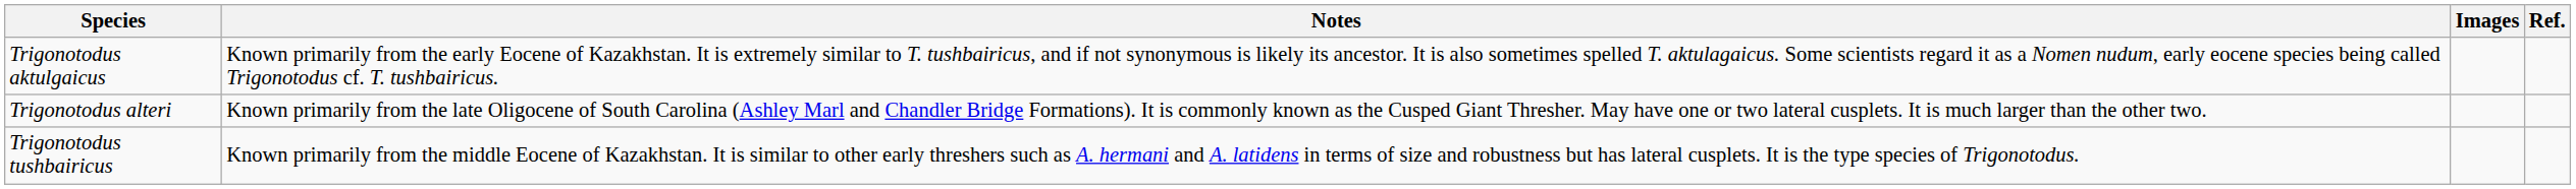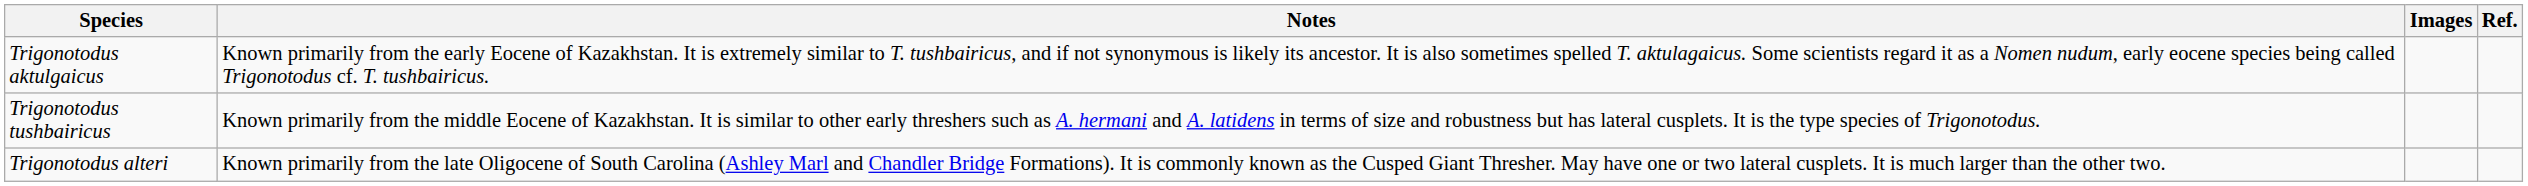 <table class="wikitable">
 <tr>
 <th>Species</th>
 <th>Notes</th>
 <th>Images</th>
 <th>Ref.</th>
 </tr>
 <tr>
 <td><em>Trigonotodus</em> <em>aktulgaicus</em></td>
 <td>Known primarily from the early Eocene of Kazakhstan. It is extremely similar to <em>T. tushbairicus</em>, and if not synonymous is likely its ancestor. It is also sometimes spelled <em>T. aktulagaicus.</em> Some scientists regard it as a <em>Nomen nudum</em>, early eocene species being called <em>Trigonotodus</em> cf. <em>T. tushbairicus.</em></td>
 <td></td>
 <td></td>
 </tr>
 <tr>
+<td><em>Trigonotodus tushbairicus</em></td>
+<td>Known primarily from the middle Eocene of Kazakhstan. It is similar to other early threshers such as <em><a href='#'>A. hermani</a></em> and <em><a href='#'>A. latidens</a></em> in terms of size and robustness but has lateral cusplets. It is the type species of <em>Trigonotodus.</em></td>
+<td></td>
+<td></td>
+</tr>
+<tr>
 <td><em>Trigonotodus alteri</em></td>
 <td>Known primarily from the late Oligocene of South Carolina (<a href='#'>Ashley Marl</a> and <a href='#'>Chandler Bridge</a> Formations). It is commonly known as the Cusped Giant Thresher. May have one or two lateral cusplets. It is much larger than the other two.</td>
 <td></td>
 <td></td>
 </tr>
-<tr>
-<td><em>Trigonotodus tushbairicus</em></td>
-<td>Known primarily from the middle Eocene of Kazakhstan. It is similar to other early threshers such as <em><a href='#'>A. hermani</a></em> and <em><a href='#'>A. latidens</a></em> in terms of size and robustness but has lateral cusplets. It is the type species of <em>Trigonotodus.</em></td>
-<td></td>
-<td></td>
-</tr>
 </table>
